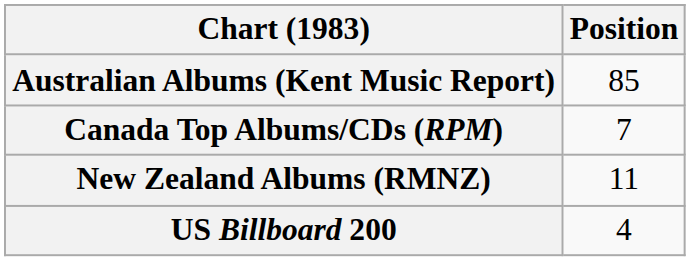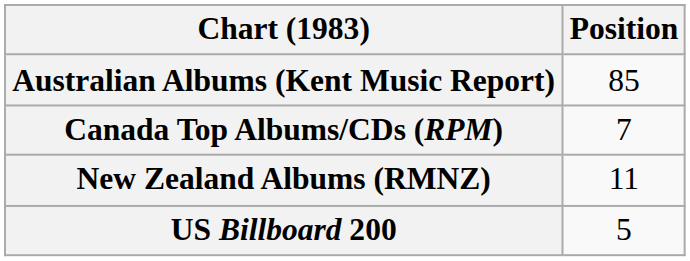 <table class="wikitable sortable plainrowheaders" style="text-align:center">
 <tr>
 <th scope="col">Chart (1983)</th>
 <th scope="col">Position</th>
 </tr>
 <tr>
 <th scope="row">Australian Albums (Kent Music Report)</th>
 <td>85</td>
 </tr>
 <tr>
 <th scope="row">Canada Top Albums/CDs (<em>RPM</em>)</th>
 <td>7</td>
 </tr>
 <tr>
 <th scope="row">New Zealand Albums (RMNZ)</th>
 <td>11</td>
 </tr>
 <tr>
 <th scope="row">US <em>Billboard</em> 200</th>
-<td>4</td>
+<td>5</td>
 </tr>
 </table>
